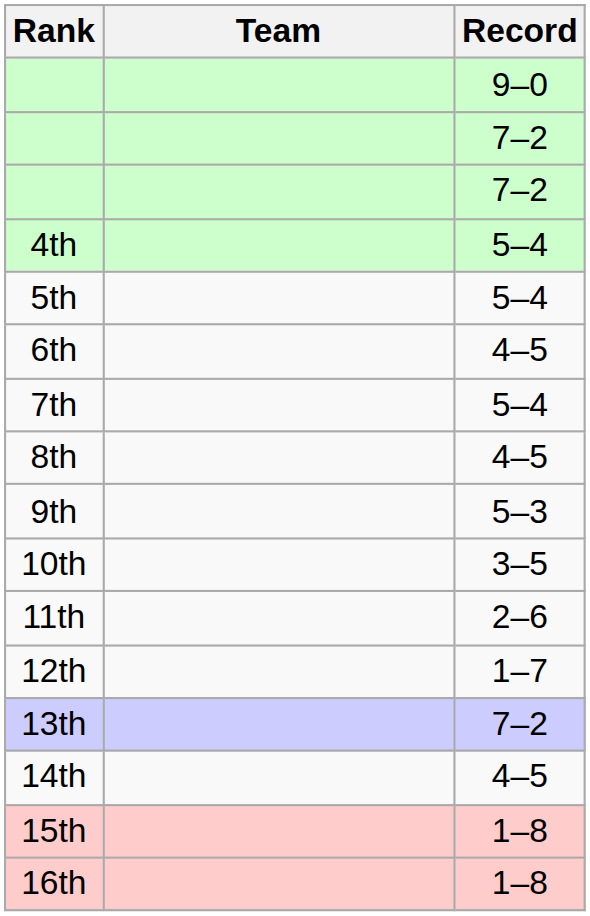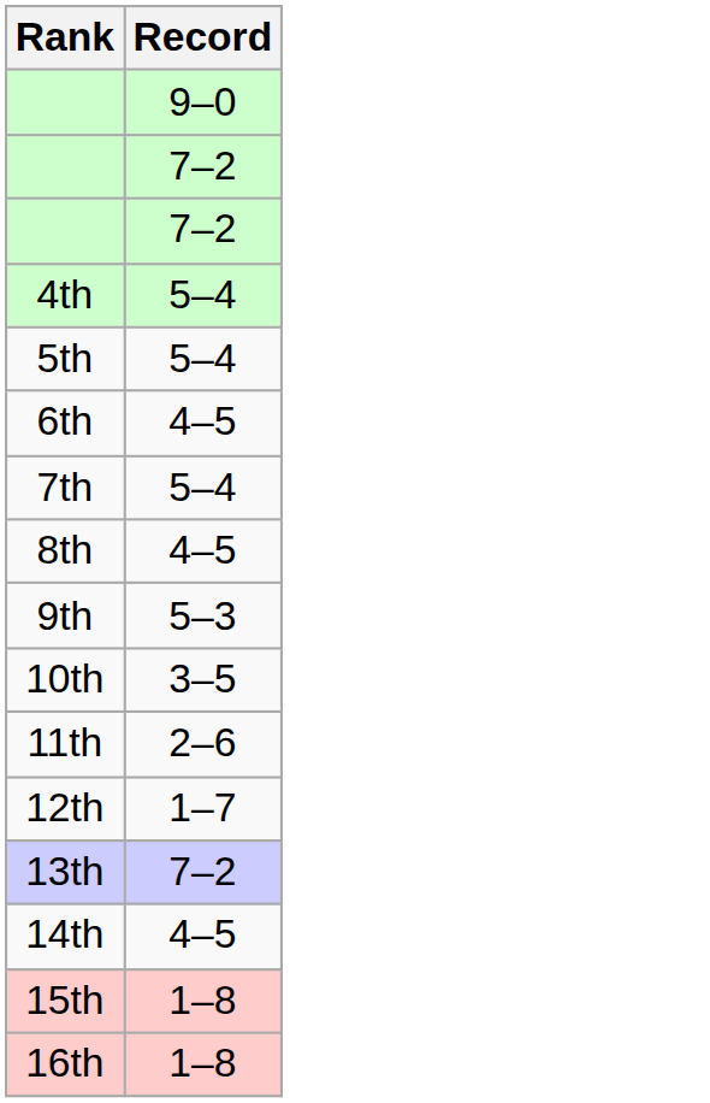 <table class=wikitable style="text-align:center;">
 <tr>
 <th>Rank</th>
-<th width=160>Team</th>
 <th>Record</th>
 </tr>
 <tr bgcolor=#ccffcc>
 <td></td>
-<td align=left></td>
 <td>9–0</td>
 </tr>
 <tr bgcolor=#ccffcc>
 <td></td>
-<td align=left></td>
 <td>7–2</td>
 </tr>
 <tr bgcolor=#ccffcc>
 <td></td>
-<td align=left></td>
 <td>7–2</td>
 </tr>
 <tr bgcolor=#ccffcc>
 <td>4th</td>
-<td align=left></td>
 <td>5–4</td>
 </tr>
 <tr>
 <td>5th</td>
-<td align=left></td>
 <td>5–4</td>
 </tr>
 <tr>
 <td>6th</td>
-<td align=left></td>
 <td>4–5</td>
 </tr>
 <tr>
 <td>7th</td>
-<td align=left></td>
 <td>5–4</td>
 </tr>
 <tr>
 <td>8th</td>
-<td align=left></td>
 <td>4–5</td>
 </tr>
 <tr>
 <td>9th</td>
-<td align=left></td>
 <td>5–3</td>
 </tr>
 <tr>
 <td>10th</td>
-<td align=left></td>
 <td>3–5</td>
 </tr>
 <tr>
 <td>11th</td>
-<td align=left></td>
 <td>2–6</td>
 </tr>
 <tr>
 <td>12th</td>
-<td align=left></td>
 <td>1–7</td>
 </tr>
 <tr bgcolor=#ccccff>
 <td>13th</td>
-<td align=left></td>
 <td>7–2</td>
 </tr>
 <tr>
 <td>14th</td>
-<td align=left></td>
 <td>4–5</td>
 </tr>
 <tr bgcolor=#ffcccc>
 <td>15th</td>
-<td align=left></td>
 <td>1–8</td>
 </tr>
 <tr bgcolor=#ffcccc>
 <td>16th</td>
-<td align=left></td>
 <td>1–8</td>
 </tr>
 </table>
